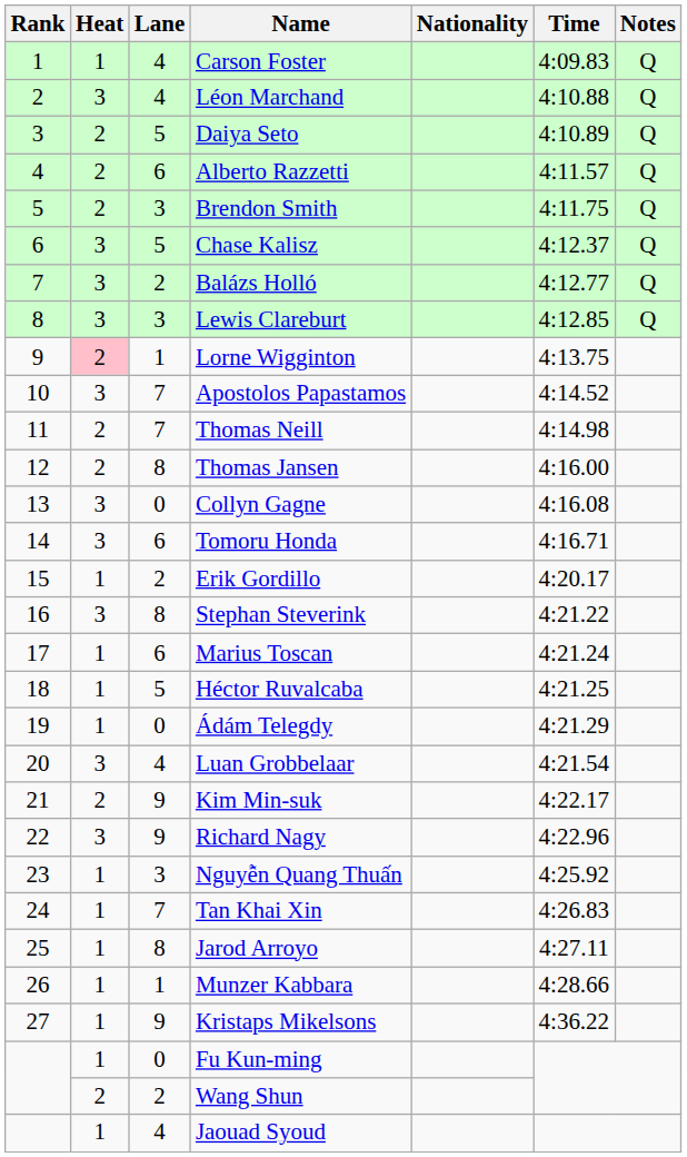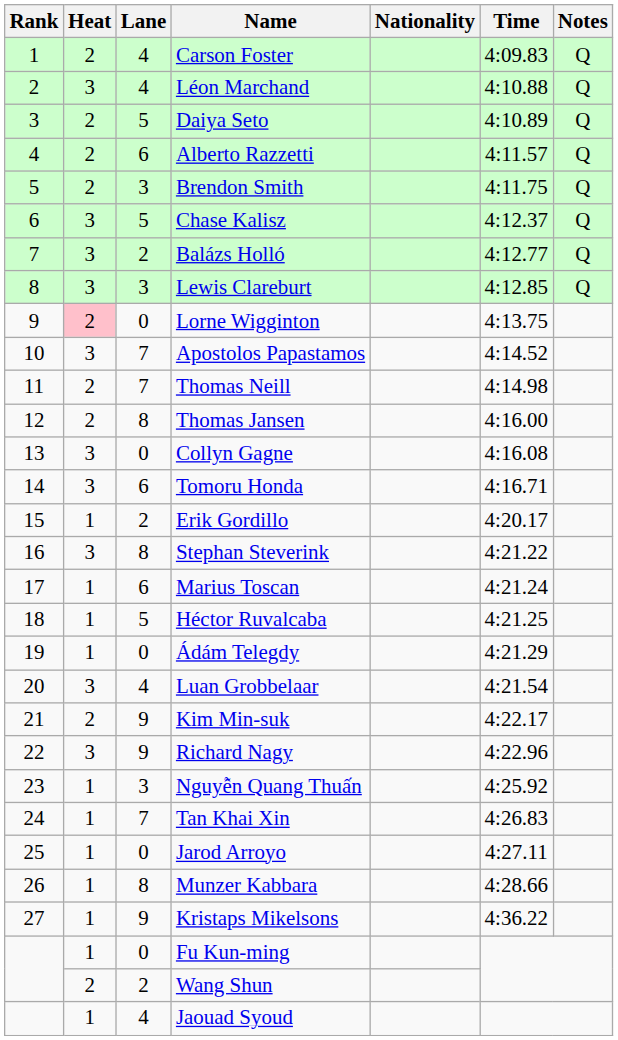 <table class="wikitable sortable" style="text-align:center">
 <tr>
 <th>Rank</th>
 <th>Heat</th>
 <th>Lane</th>
 <th>Name</th>
 <th>Nationality</th>
 <th>Time</th>
 <th>Notes</th>
 </tr>
 <tr bgcolor=ccffcc>
 <td>1</td>
-<td>1</td>
+<td>2</td>
 <td>4</td>
 <td align=left><a href='#'>Carson Foster</a></td>
 <td align=left></td>
 <td>4:09.83</td>
 <td>Q</td>
 </tr>
 <tr bgcolor=ccffcc>
 <td>2</td>
 <td>3</td>
 <td>4</td>
 <td align=left><a href='#'>Léon Marchand</a></td>
 <td align=left></td>
 <td>4:10.88</td>
 <td>Q</td>
 </tr>
 <tr bgcolor=ccffcc>
 <td>3</td>
 <td>2</td>
 <td>5</td>
 <td align=left><a href='#'>Daiya Seto</a></td>
 <td align=left></td>
 <td>4:10.89</td>
 <td>Q</td>
 </tr>
 <tr bgcolor=ccffcc>
 <td>4</td>
 <td>2</td>
 <td>6</td>
 <td align=left><a href='#'>Alberto Razzetti</a></td>
 <td align=left></td>
 <td>4:11.57</td>
 <td>Q</td>
 </tr>
 <tr bgcolor=ccffcc>
 <td>5</td>
 <td>2</td>
 <td>3</td>
 <td align=left><a href='#'>Brendon Smith</a></td>
 <td align=left></td>
 <td>4:11.75</td>
 <td>Q</td>
 </tr>
 <tr bgcolor=ccffcc>
 <td>6</td>
 <td>3</td>
 <td>5</td>
 <td align=left><a href='#'>Chase Kalisz</a></td>
 <td align=left></td>
 <td>4:12.37</td>
 <td>Q</td>
 </tr>
 <tr bgcolor=ccffcc>
 <td>7</td>
 <td>3</td>
 <td>2</td>
 <td align=left><a href='#'>Balázs Holló</a></td>
 <td align=left></td>
 <td>4:12.77</td>
 <td>Q</td>
 </tr>
 <tr bgcolor=ccffcc>
 <td>8</td>
 <td>3</td>
 <td>3</td>
 <td align=left><a href='#'>Lewis Clareburt</a></td>
 <td align=left></td>
 <td>4:12.85</td>
 <td>Q</td>
 </tr>
 <tr>
 <td>9</td>
 <td style="background: pink;">2</td>
-<td>1</td>
+<td>0</td>
 <td align=left><a href='#'>Lorne Wigginton</a></td>
 <td align=left></td>
 <td>4:13.75</td>
 <td></td>
 </tr>
 <tr>
 <td>10</td>
 <td>3</td>
 <td>7</td>
 <td align=left><a href='#'>Apostolos Papastamos</a></td>
 <td align=left></td>
 <td>4:14.52</td>
 <td></td>
 </tr>
 <tr>
 <td>11</td>
 <td>2</td>
 <td>7</td>
 <td align=left><a href='#'>Thomas Neill</a></td>
 <td align=left></td>
 <td>4:14.98</td>
 <td></td>
 </tr>
 <tr>
 <td>12</td>
 <td>2</td>
 <td>8</td>
 <td align=left><a href='#'>Thomas Jansen</a></td>
 <td align=left></td>
 <td>4:16.00</td>
 <td></td>
 </tr>
 <tr>
 <td>13</td>
 <td>3</td>
 <td>0</td>
 <td align=left><a href='#'>Collyn Gagne</a></td>
 <td align=left></td>
 <td>4:16.08</td>
 <td></td>
 </tr>
 <tr>
 <td>14</td>
 <td>3</td>
 <td>6</td>
 <td align=left><a href='#'>Tomoru Honda</a></td>
 <td align=left></td>
 <td>4:16.71</td>
 <td></td>
 </tr>
 <tr>
 <td>15</td>
 <td>1</td>
 <td>2</td>
 <td align=left><a href='#'>Erik Gordillo</a></td>
 <td align=left></td>
 <td>4:20.17</td>
 <td></td>
 </tr>
 <tr>
 <td>16</td>
 <td>3</td>
 <td>8</td>
 <td align=left><a href='#'>Stephan Steverink</a></td>
 <td align=left></td>
 <td>4:21.22</td>
 <td></td>
 </tr>
 <tr>
 <td>17</td>
 <td>1</td>
 <td>6</td>
 <td align=left><a href='#'>Marius Toscan</a></td>
 <td align=left></td>
 <td>4:21.24</td>
 <td></td>
 </tr>
 <tr>
 <td>18</td>
 <td>1</td>
 <td>5</td>
 <td align=left><a href='#'>Héctor Ruvalcaba</a></td>
 <td align=left></td>
 <td>4:21.25</td>
 <td></td>
 </tr>
 <tr>
 <td>19</td>
 <td>1</td>
 <td>0</td>
 <td align=left><a href='#'>Ádám Telegdy</a></td>
 <td align=left></td>
 <td>4:21.29</td>
 <td></td>
 </tr>
 <tr>
 <td>20</td>
 <td>3</td>
 <td>4</td>
 <td align=left><a href='#'>Luan Grobbelaar</a></td>
 <td align=left></td>
 <td>4:21.54</td>
 <td></td>
 </tr>
 <tr>
 <td>21</td>
 <td>2</td>
 <td>9</td>
 <td align=left><a href='#'>Kim Min-suk</a></td>
 <td align=left></td>
 <td>4:22.17</td>
 <td></td>
 </tr>
 <tr>
 <td>22</td>
 <td>3</td>
 <td>9</td>
 <td align=left><a href='#'>Richard Nagy</a></td>
 <td align=left></td>
 <td>4:22.96</td>
 <td></td>
 </tr>
 <tr>
 <td>23</td>
 <td>1</td>
 <td>3</td>
 <td align=left><a href='#'>Nguyễn Quang Thuấn</a></td>
 <td align=left></td>
 <td>4:25.92</td>
 <td></td>
 </tr>
 <tr>
 <td>24</td>
 <td>1</td>
 <td>7</td>
 <td align=left><a href='#'>Tan Khai Xin</a></td>
 <td align=left></td>
 <td>4:26.83</td>
 <td></td>
 </tr>
 <tr>
 <td>25</td>
 <td>1</td>
-<td>8</td>
+<td>0</td>
 <td align=left><a href='#'>Jarod Arroyo</a></td>
 <td align=left></td>
 <td>4:27.11</td>
 <td></td>
 </tr>
 <tr>
 <td>26</td>
 <td>1</td>
-<td>1</td>
+<td>8</td>
 <td align=left><a href='#'>Munzer Kabbara</a></td>
 <td align=left></td>
 <td>4:28.66</td>
 <td></td>
 </tr>
 <tr>
 <td>27</td>
 <td>1</td>
 <td>9</td>
 <td align=left><a href='#'>Kristaps Mikelsons</a></td>
 <td align=left></td>
 <td>4:36.22</td>
 <td></td>
 </tr>
 <tr>
 <td rowspan=2></td>
 <td>1</td>
 <td>0</td>
 <td align=left><a href='#'>Fu Kun-ming</a></td>
 <td align=left></td>
 <td rowspan=2 colspan=2></td>
 </tr>
 <tr>
 <td>2</td>
 <td>2</td>
 <td align=left><a href='#'>Wang Shun</a></td>
 <td align=left></td>
 </tr>
 <tr>
 <td></td>
 <td>1</td>
 <td>4</td>
 <td align=left><a href='#'>Jaouad Syoud</a></td>
 <td align=left></td>
 <td colspan=2></td>
 </tr>
 </table>
